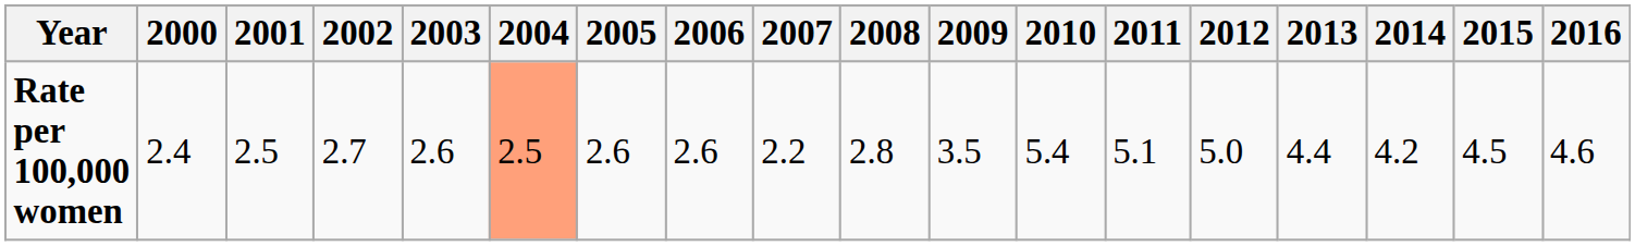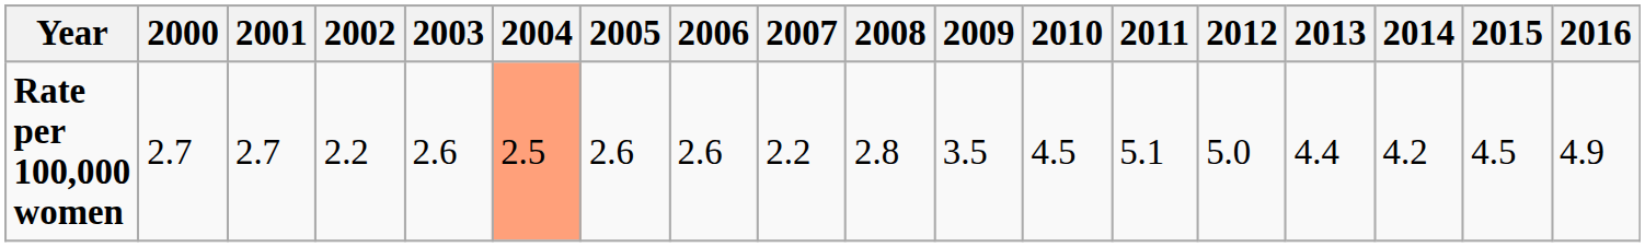 <table class="wikitable">
 <tr>
 <th>Year</th>
 <th>2000</th>
 <th>2001</th>
 <th>2002</th>
 <th>2003</th>
 <th>2004</th>
 <th>2005</th>
 <th>2006</th>
 <th>2007</th>
 <th>2008</th>
 <th>2009</th>
 <th>2010</th>
 <th>2011</th>
 <th>2012</th>
 <th>2013</th>
 <th>2014</th>
 <th>2015</th>
 <th>2016</th>
 </tr>
 <tr>
 <td><strong>Rate per 100,000 women</strong></td>
-<td>2.4</td>
-<td>2.5</td>
 <td>2.7</td>
+<td>2.7</td>
+<td>2.2</td>
 <td>2.6</td>
 <td style="background: lightsalmon;">2.5</td>
 <td>2.6</td>
 <td>2.6</td>
 <td>2.2</td>
 <td>2.8</td>
 <td>3.5</td>
-<td>5.4</td>
+<td>4.5</td>
 <td>5.1</td>
 <td>5.0</td>
 <td>4.4</td>
 <td>4.2</td>
 <td>4.5</td>
-<td>4.6</td>
+<td>4.9</td>
 </tr>
 </table>
